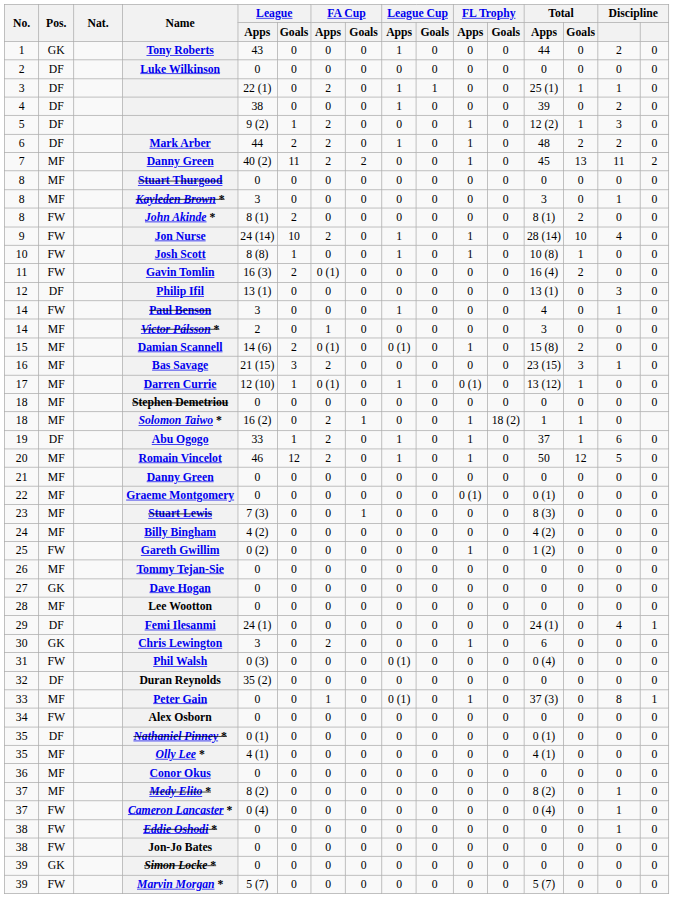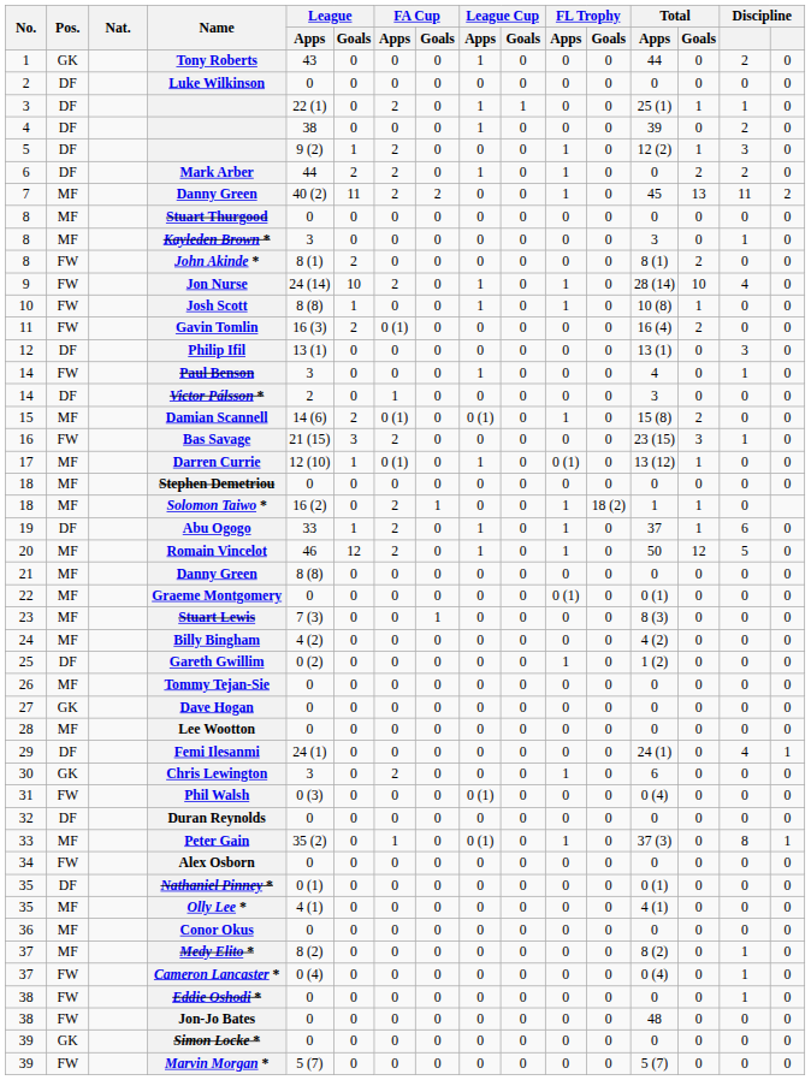 <table class="wikitable plainrowheaders" style="text-align:center">
 <tr>
 <th rowspan="2" width="40">No.</th>
 <th rowspan="2" width="40">Pos.</th>
 <th rowspan="2" width="60">Nat.</th>
 <th rowspan="2" width="150" scope="col">Name</th>
 <th colspan="2" width="90"><a href='#'>League</a></th>
 <th colspan="2" width="90"><a href='#'>FA Cup</a></th>
 <th colspan="2" width="90"><a href='#'>League Cup</a></th>
 <th colspan="2" width="90"><a href='#'>FL Trophy</a></th>
 <th colspan="2" width="90">Total</th>
 <th colspan="2" width="90">Discipline</th>
 </tr>
 <tr>
 <th scope="col">Apps</th>
 <th scope="col">Goals</th>
 <th scope="col">Apps</th>
 <th scope="col">Goals</th>
 <th scope="col">Apps</th>
 <th scope="col">Goals</th>
 <th scope="col">Apps</th>
 <th scope="col">Goals</th>
 <th scope="col">Apps</th>
 <th scope="col">Goals</th>
 <th scope="col"></th>
 <th scope="col"></th>
 </tr>
 <tr>
 <td>1</td>
 <td>GK</td>
 <td align="left"></td>
 <th scope="row"><a href='#'>Tony Roberts</a></th>
 <td>43</td>
 <td>0</td>
 <td>0</td>
 <td>0</td>
 <td>1</td>
 <td>0</td>
 <td>0</td>
 <td>0</td>
 <td>44</td>
 <td>0</td>
 <td>2</td>
 <td>0</td>
 </tr>
 <tr>
 <td>2</td>
 <td>DF</td>
 <td align="left"></td>
 <th scope="row"><a href='#'>Luke Wilkinson</a></th>
 <td>0</td>
 <td>0</td>
 <td>0</td>
 <td>0</td>
 <td>0</td>
 <td>0</td>
 <td>0</td>
 <td>0</td>
 <td>0</td>
 <td>0</td>
 <td>0</td>
 <td>0</td>
 </tr>
 <tr>
 <td>3</td>
 <td>DF</td>
 <td align="left"></td>
 <th scope="row"></th>
 <td>22 (1)</td>
 <td>0</td>
 <td>2</td>
 <td>0</td>
 <td>1</td>
 <td>1</td>
 <td>0</td>
 <td>0</td>
 <td>25 (1)</td>
 <td>1</td>
 <td>1</td>
 <td>0</td>
 </tr>
 <tr>
 <td>4</td>
 <td>DF</td>
 <td align="left"></td>
 <th scope="row"></th>
 <td>38</td>
 <td>0</td>
 <td>0</td>
 <td>0</td>
 <td>1</td>
 <td>0</td>
 <td>0</td>
 <td>0</td>
 <td>39</td>
 <td>0</td>
 <td>2</td>
 <td>0</td>
 </tr>
 <tr>
 <td>5</td>
 <td>DF</td>
 <td align="left"></td>
 <th scope="row"></th>
 <td>9 (2)</td>
 <td>1</td>
 <td>2</td>
 <td>0</td>
 <td>0</td>
 <td>0</td>
 <td>1</td>
 <td>0</td>
 <td>12 (2)</td>
 <td>1</td>
 <td>3</td>
 <td>0</td>
 </tr>
 <tr>
 <td>6</td>
 <td>DF</td>
 <td align="left"></td>
 <th scope="row"><a href='#'>Mark Arber</a></th>
 <td>44</td>
 <td>2</td>
 <td>2</td>
 <td>0</td>
 <td>1</td>
 <td>0</td>
 <td>1</td>
 <td>0</td>
-<td>48</td>
+<td>0</td>
 <td>2</td>
 <td>2</td>
 <td>0</td>
 </tr>
 <tr>
 <td>7</td>
 <td>MF</td>
 <td align="left"></td>
 <th scope="row"><a href='#'>Danny Green</a></th>
 <td>40 (2)</td>
 <td>11</td>
 <td>2</td>
 <td>2</td>
 <td>0</td>
 <td>0</td>
 <td>1</td>
 <td>0</td>
 <td>45</td>
 <td>13</td>
 <td>11</td>
 <td>2</td>
 </tr>
 <tr>
 <td>8</td>
 <td>MF</td>
 <td align="left"></td>
 <th scope="row"><s><a href='#'>Stuart Thurgood</a></s> </th>
 <td>0</td>
 <td>0</td>
 <td>0</td>
 <td>0</td>
 <td>0</td>
 <td>0</td>
 <td>0</td>
 <td>0</td>
 <td>0</td>
 <td>0</td>
 <td>0</td>
 <td>0</td>
 </tr>
 <tr>
 <td>8</td>
 <td>MF</td>
 <td align="left"></td>
 <th scope="row"><s><em><a href='#'>Kayleden Brown</a></em> *</s> </th>
 <td>3</td>
 <td>0</td>
 <td>0</td>
 <td>0</td>
 <td>0</td>
 <td>0</td>
 <td>0</td>
 <td>0</td>
 <td>3</td>
 <td>0</td>
 <td>1</td>
 <td>0</td>
 </tr>
 <tr>
 <td>8</td>
 <td>FW</td>
 <td align="left"></td>
 <th scope="row"><em><a href='#'>John Akinde</a></em> *</th>
 <td>8 (1)</td>
 <td>2</td>
 <td>0</td>
 <td>0</td>
 <td>0</td>
 <td>0</td>
 <td>0</td>
 <td>0</td>
 <td>8 (1)</td>
 <td>2</td>
 <td>0</td>
 <td>0</td>
 </tr>
 <tr>
 <td>9</td>
 <td>FW</td>
 <td align="left"></td>
 <th scope="row"><a href='#'>Jon Nurse</a></th>
 <td>24 (14)</td>
 <td>10</td>
 <td>2</td>
 <td>0</td>
 <td>1</td>
 <td>0</td>
 <td>1</td>
 <td>0</td>
 <td>28 (14)</td>
 <td>10</td>
 <td>4</td>
 <td>0</td>
 </tr>
 <tr>
 <td>10</td>
 <td>FW</td>
 <td align="left"></td>
 <th scope="row"><a href='#'>Josh Scott</a></th>
 <td>8 (8)</td>
 <td>1</td>
 <td>0</td>
 <td>0</td>
 <td>1</td>
 <td>0</td>
 <td>1</td>
 <td>0</td>
 <td>10 (8)</td>
 <td>1</td>
 <td>0</td>
 <td>0</td>
 </tr>
 <tr>
 <td>11</td>
 <td>FW</td>
 <td align="left"></td>
 <th scope="row"><a href='#'>Gavin Tomlin</a></th>
 <td>16 (3)</td>
 <td>2</td>
 <td>0 (1)</td>
 <td>0</td>
 <td>0</td>
 <td>0</td>
 <td>0</td>
 <td>0</td>
 <td>16 (4)</td>
 <td>2</td>
 <td>0</td>
 <td>0</td>
 </tr>
 <tr>
 <td>12</td>
 <td>DF</td>
 <td align="left"></td>
 <th scope="row"><a href='#'>Philip Ifil</a></th>
 <td>13 (1)</td>
 <td>0</td>
 <td>0</td>
 <td>0</td>
 <td>0</td>
 <td>0</td>
 <td>0</td>
 <td>0</td>
 <td>13 (1)</td>
 <td>0</td>
 <td>3</td>
 <td>0</td>
 </tr>
 <tr>
 <td>14</td>
 <td>FW</td>
 <td align="left"></td>
 <th scope="row"><s><a href='#'>Paul Benson</a></s> </th>
 <td>3</td>
 <td>0</td>
 <td>0</td>
 <td>0</td>
 <td>1</td>
 <td>0</td>
 <td>0</td>
 <td>0</td>
 <td>4</td>
 <td>0</td>
 <td>1</td>
 <td>0</td>
 </tr>
 <tr>
 <td>14</td>
-<td>MF</td>
+<td>DF</td>
 <td align="left"></td>
 <th scope="row"><s><em><a href='#'>Victor Pálsson</a></em> *</s> </th>
 <td>2</td>
 <td>0</td>
 <td>1</td>
 <td>0</td>
 <td>0</td>
 <td>0</td>
 <td>0</td>
 <td>0</td>
 <td>3</td>
 <td>0</td>
 <td>0</td>
 <td>0</td>
 </tr>
 <tr>
 <td>15</td>
 <td>MF</td>
 <td align="left"></td>
 <th scope="row"><a href='#'>Damian Scannell</a></th>
 <td>14 (6)</td>
 <td>2</td>
 <td>0 (1)</td>
 <td>0</td>
 <td>0 (1)</td>
 <td>0</td>
 <td>1</td>
 <td>0</td>
 <td>15 (8)</td>
 <td>2</td>
 <td>0</td>
 <td>0</td>
 </tr>
 <tr>
 <td>16</td>
-<td>MF</td>
+<td>FW</td>
 <td align="left"></td>
 <th scope="row"><a href='#'>Bas Savage</a></th>
 <td>21 (15)</td>
 <td>3</td>
 <td>2</td>
 <td>0</td>
 <td>0</td>
 <td>0</td>
 <td>0</td>
 <td>0</td>
 <td>23 (15)</td>
 <td>3</td>
 <td>1</td>
 <td>0</td>
 </tr>
 <tr>
 <td>17</td>
 <td>MF</td>
 <td align="left"></td>
 <th scope="row"><a href='#'>Darren Currie</a></th>
 <td>12 (10)</td>
 <td>1</td>
 <td>0 (1)</td>
 <td>0</td>
 <td>1</td>
 <td>0</td>
 <td>0 (1)</td>
 <td>0</td>
 <td>13 (12)</td>
 <td>1</td>
 <td>0</td>
 <td>0</td>
 </tr>
 <tr>
 <td>18</td>
 <td>MF</td>
 <td align="left"></td>
 <th scope="row"><s>Stephen Demetriou</s> </th>
 <td>0</td>
 <td>0</td>
 <td>0</td>
 <td>0</td>
 <td>0</td>
 <td>0</td>
 <td>0</td>
 <td>0</td>
 <td>0</td>
 <td>0</td>
 <td>0</td>
 <td>0</td>
 </tr>
 <tr>
 <td>18</td>
 <td>MF</td>
 <td align="left"></td>
 <th scope="row"><em><a href='#'>Solomon Taiwo</a></em> *</th>
 <td>16 (2)</td>
 <td>0</td>
 <td>2</td>
 <td>1</td>
 <td>0</td>
 <td>0</td>
 <td>1</td>
 <td 0>18 (2)</td>
 <td>1</td>
 <td>1</td>
 <td>0</td>
 </tr>
 <tr>
 <td>19</td>
 <td>DF</td>
 <td align="left"></td>
 <th scope="row"><a href='#'>Abu Ogogo</a></th>
 <td>33</td>
 <td>1</td>
 <td>2</td>
 <td>0</td>
 <td>1</td>
 <td>0</td>
 <td>1</td>
 <td>0</td>
 <td>37</td>
 <td>1</td>
 <td>6</td>
 <td>0</td>
 </tr>
 <tr>
 <td>20</td>
 <td>MF</td>
 <td align="left"></td>
 <th scope="row"><a href='#'>Romain Vincelot</a></th>
 <td>46</td>
 <td>12</td>
 <td>2</td>
 <td>0</td>
 <td>1</td>
 <td>0</td>
 <td>1</td>
 <td>0</td>
 <td>50</td>
 <td>12</td>
 <td>5</td>
 <td>0</td>
 </tr>
 <tr>
 <td>21</td>
 <td>MF</td>
 <td align="left"></td>
 <th scope="row"><a href='#'>Danny Green</a></th>
-<td>0</td>
+<td>8 (8)</td>
 <td>0</td>
 <td>0</td>
 <td>0</td>
 <td>0</td>
 <td>0</td>
 <td>0</td>
 <td>0</td>
 <td>0</td>
 <td>0</td>
 <td>0</td>
 <td>0</td>
 </tr>
 <tr>
 <td>22</td>
 <td>MF</td>
 <td align="left"></td>
 <th scope="row"><a href='#'>Graeme Montgomery</a></th>
 <td>0</td>
 <td>0</td>
 <td>0</td>
 <td>0</td>
 <td>0</td>
 <td>0</td>
 <td>0 (1)</td>
 <td>0</td>
 <td>0 (1)</td>
 <td>0</td>
 <td>0</td>
 <td>0</td>
 </tr>
 <tr>
 <td>23</td>
 <td>MF</td>
 <td align="left"></td>
 <th scope="row"><s><a href='#'>Stuart Lewis</a></s> </th>
 <td>7 (3)</td>
 <td>0</td>
 <td>0</td>
 <td>1</td>
 <td>0</td>
 <td>0</td>
 <td>0</td>
 <td>0</td>
 <td>8 (3)</td>
 <td>0</td>
 <td>0</td>
 <td>0</td>
 </tr>
 <tr>
 <td>24</td>
 <td>MF</td>
 <td align="left"></td>
 <th scope="row"><a href='#'>Billy Bingham</a></th>
 <td>4 (2)</td>
 <td>0</td>
 <td>0</td>
 <td>0</td>
 <td>0</td>
 <td>0</td>
 <td>0</td>
 <td>0</td>
 <td>4 (2)</td>
 <td>0</td>
 <td>0</td>
 <td>0</td>
 </tr>
 <tr>
 <td>25</td>
-<td>FW</td>
+<td>DF</td>
 <td align="left"></td>
 <th scope="row"><a href='#'>Gareth Gwillim</a></th>
 <td>0 (2)</td>
 <td>0</td>
 <td>0</td>
 <td>0</td>
 <td>0</td>
 <td>0</td>
 <td>1</td>
 <td>0</td>
 <td>1 (2)</td>
 <td>0</td>
 <td>0</td>
 <td>0</td>
 </tr>
 <tr>
 <td>26</td>
 <td>MF</td>
 <td align="left"></td>
 <th scope="row"><a href='#'>Tommy Tejan-Sie</a></th>
 <td>0</td>
 <td>0</td>
 <td>0</td>
 <td>0</td>
 <td>0</td>
 <td>0</td>
 <td>0</td>
 <td>0</td>
 <td>0</td>
 <td>0</td>
 <td>0</td>
 <td>0</td>
 </tr>
 <tr>
 <td>27</td>
 <td>GK</td>
 <td align="left"></td>
 <th scope="row"><a href='#'>Dave Hogan</a></th>
 <td>0</td>
 <td>0</td>
 <td>0</td>
 <td>0</td>
 <td>0</td>
 <td>0</td>
 <td>0</td>
 <td>0</td>
 <td>0</td>
 <td>0</td>
 <td>0</td>
 <td>0</td>
 </tr>
 <tr>
 <td>28</td>
 <td>MF</td>
 <td align="left"></td>
 <th scope="row">Lee Wootton</th>
 <td>0</td>
 <td>0</td>
 <td>0</td>
 <td>0</td>
 <td>0</td>
 <td>0</td>
 <td>0</td>
 <td>0</td>
 <td>0</td>
 <td>0</td>
 <td>0</td>
 <td>0</td>
 </tr>
 <tr>
 <td>29</td>
 <td>DF</td>
 <td align="left"></td>
 <th scope="row"><a href='#'>Femi Ilesanmi</a></th>
 <td>24 (1)</td>
 <td>0</td>
 <td>0</td>
 <td>0</td>
 <td>0</td>
 <td>0</td>
 <td>0</td>
 <td>0</td>
 <td>24 (1)</td>
 <td>0</td>
 <td>4</td>
 <td>1</td>
 </tr>
 <tr>
 <td>30</td>
 <td>GK</td>
 <td align="left"></td>
 <th scope="row"><a href='#'>Chris Lewington</a></th>
 <td>3</td>
 <td>0</td>
 <td>2</td>
 <td>0</td>
 <td>0</td>
 <td>0</td>
 <td>1</td>
 <td>0</td>
 <td>6</td>
 <td>0</td>
 <td>0</td>
 <td>0</td>
 </tr>
 <tr>
 <td>31</td>
 <td>FW</td>
 <td align="left"></td>
 <th scope="row"><a href='#'>Phil Walsh</a></th>
 <td>0 (3)</td>
 <td>0</td>
 <td>0</td>
 <td>0</td>
 <td>0 (1)</td>
 <td>0</td>
 <td>0</td>
 <td>0</td>
 <td>0 (4)</td>
 <td>0</td>
 <td>0</td>
 <td>0</td>
 </tr>
 <tr>
 <td>32</td>
 <td>DF</td>
 <td align="left"></td>
 <th scope="row">Duran Reynolds</th>
-<td>35 (2)</td>
+<td>0</td>
 <td>0</td>
 <td>0</td>
 <td>0</td>
 <td>0</td>
 <td>0</td>
 <td>0</td>
 <td>0</td>
 <td>0</td>
 <td>0</td>
 <td>0</td>
 <td>0</td>
 </tr>
 <tr>
 <td>33</td>
 <td>MF</td>
 <td align="left"></td>
 <th scope="row"><a href='#'>Peter Gain</a></th>
-<td>0</td>
+<td>35 (2)</td>
 <td>0</td>
 <td>1</td>
 <td>0</td>
 <td>0 (1)</td>
 <td>0</td>
 <td>1</td>
 <td>0</td>
 <td>37 (3)</td>
 <td>0</td>
 <td>8</td>
 <td>1</td>
 </tr>
 <tr>
 <td>34</td>
 <td>FW</td>
 <td align="left"></td>
 <th scope="row">Alex Osborn</th>
 <td>0</td>
 <td>0</td>
 <td>0</td>
 <td>0</td>
 <td>0</td>
 <td>0</td>
 <td>0</td>
 <td>0</td>
 <td>0</td>
 <td>0</td>
 <td>0</td>
 <td>0</td>
 </tr>
 <tr>
 <td>35</td>
 <td>DF</td>
 <td align="left"></td>
 <th scope="row"><s><em><a href='#'>Nathaniel Pinney</a></em> *</s> </th>
 <td>0 (1)</td>
 <td>0</td>
 <td>0</td>
 <td>0</td>
 <td>0</td>
 <td>0</td>
 <td>0</td>
 <td>0</td>
 <td>0 (1)</td>
 <td>0</td>
 <td>0</td>
 <td>0</td>
 </tr>
 <tr>
 <td>35</td>
 <td>MF</td>
 <td align="left"></td>
 <th scope="row"><em><a href='#'>Olly Lee</a></em> *</th>
 <td>4 (1)</td>
 <td>0</td>
 <td>0</td>
 <td>0</td>
 <td>0</td>
 <td>0</td>
 <td>0</td>
 <td>0</td>
 <td>4 (1)</td>
 <td>0</td>
 <td>0</td>
 <td>0</td>
 </tr>
 <tr>
 <td>36</td>
 <td>MF</td>
 <td align="left"></td>
 <th scope="row"><a href='#'>Conor Okus</a></th>
 <td>0</td>
 <td>0</td>
 <td>0</td>
 <td>0</td>
 <td>0</td>
 <td>0</td>
 <td>0</td>
 <td>0</td>
 <td>0</td>
 <td>0</td>
 <td>0</td>
 <td>0</td>
 </tr>
 <tr>
 <td>37</td>
 <td>MF</td>
 <td align="left"></td>
 <th scope="row"><s><em><a href='#'>Medy Elito</a></em> *</s> </th>
 <td>8 (2)</td>
 <td>0</td>
 <td>0</td>
 <td>0</td>
 <td>0</td>
 <td>0</td>
 <td>0</td>
 <td>0</td>
 <td>8 (2)</td>
 <td>0</td>
 <td>1</td>
 <td>0</td>
 </tr>
 <tr>
 <td>37</td>
 <td>FW</td>
 <td align="left"></td>
 <th scope="row"><em><a href='#'>Cameron Lancaster</a></em> *</th>
 <td>0 (4)</td>
 <td>0</td>
 <td>0</td>
 <td>0</td>
 <td>0</td>
 <td>0</td>
 <td>0</td>
 <td>0</td>
 <td>0 (4)</td>
 <td>0</td>
 <td>1</td>
 <td>0</td>
 </tr>
 <tr>
 <td>38</td>
 <td>FW</td>
 <td align="left"></td>
 <th scope="row"><s><em><a href='#'>Eddie Oshodi</a></em> *</s> </th>
 <td>0</td>
 <td>0</td>
 <td>0</td>
 <td>0</td>
 <td>0</td>
 <td>0</td>
 <td>0</td>
 <td>0</td>
 <td>0</td>
 <td>0</td>
 <td>1</td>
 <td>0</td>
 </tr>
 <tr>
 <td>38</td>
 <td>FW</td>
 <td align="left"></td>
 <th scope="row">Jon-Jo Bates</th>
 <td>0</td>
 <td>0</td>
 <td>0</td>
 <td>0</td>
 <td>0</td>
 <td>0</td>
 <td>0</td>
 <td>0</td>
-<td>0</td>
+<td>48</td>
 <td>0</td>
 <td>0</td>
 <td>0</td>
 </tr>
 <tr>
 <td>39</td>
 <td>GK</td>
 <td align="left"></td>
 <th scope="row"><s><em>Simon Locke</em> *</s> </th>
 <td>0</td>
 <td>0</td>
 <td>0</td>
 <td>0</td>
 <td>0</td>
 <td>0</td>
 <td>0</td>
 <td>0</td>
 <td>0</td>
 <td>0</td>
 <td>0</td>
 <td>0</td>
 </tr>
 <tr>
 <td>39</td>
 <td>FW</td>
 <td align="left"></td>
 <th scope="row"><em><a href='#'>Marvin Morgan</a></em> *</th>
 <td>5 (7)</td>
 <td>0</td>
 <td>0</td>
 <td>0</td>
 <td>0</td>
 <td>0</td>
 <td>0</td>
 <td>0</td>
 <td>5 (7)</td>
 <td>0</td>
 <td>0</td>
 <td>0</td>
 </tr>
 </table>
